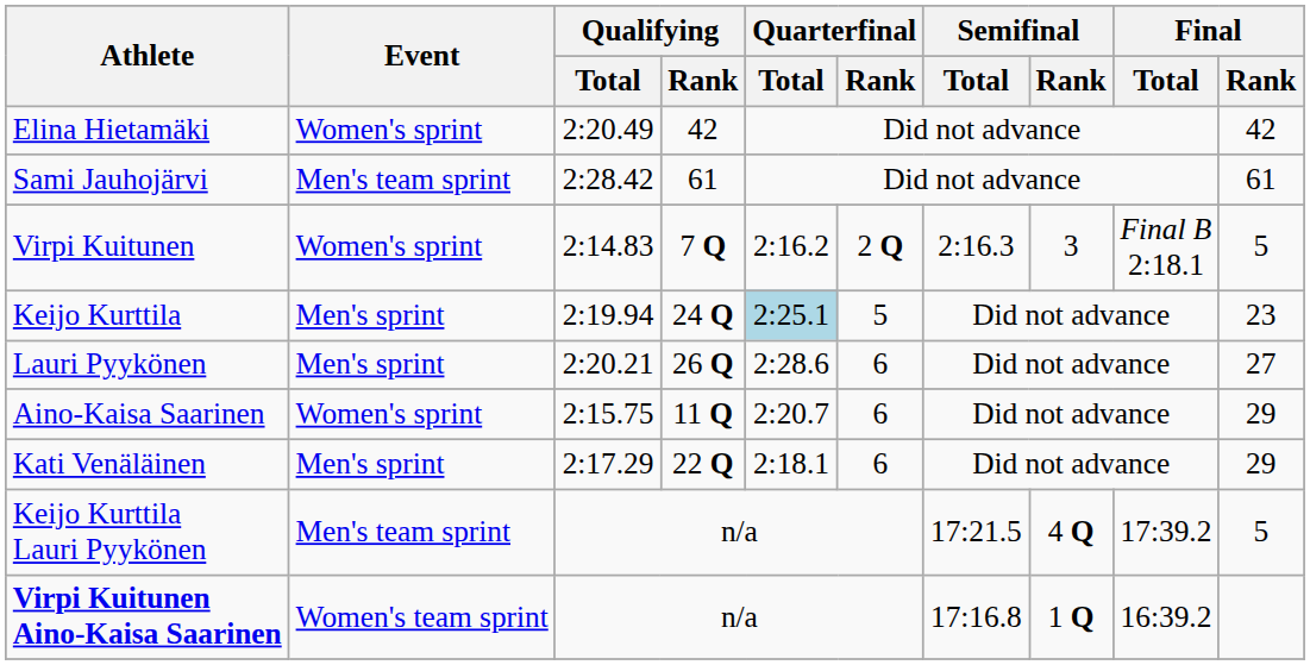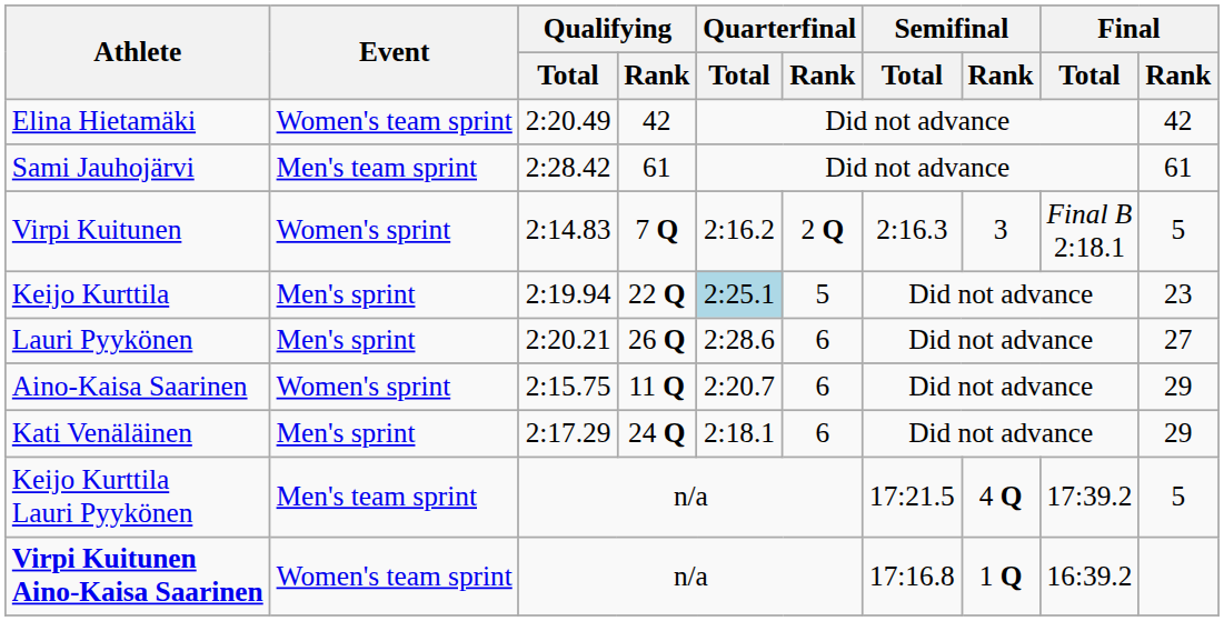 <table class="wikitable" style="font-size:90%">
 <tr>
 <th rowspan="2">Athlete</th>
 <th rowspan="2">Event</th>
 <th colspan="2">Qualifying</th>
 <th colspan="2">Quarterfinal</th>
 <th colspan="2">Semifinal</th>
 <th colspan="2">Final</th>
 </tr>
 <tr>
 <th>Total</th>
 <th>Rank</th>
 <th>Total</th>
 <th>Rank</th>
 <th>Total</th>
 <th>Rank</th>
 <th>Total</th>
 <th>Rank</th>
 </tr>
 <tr>
 <td><a href='#'>Elina Hietamäki</a></td>
-<td><a href='#'>Women's sprint</a></td>
+<td><a href='#'>Women's team sprint</a></td>
 <td align="center">2:20.49</td>
 <td align="center">42</td>
 <td colspan=5 align="center">Did not advance</td>
 <td align="center">42</td>
 </tr>
 <tr>
 <td><a href='#'>Sami Jauhojärvi</a></td>
 <td><a href='#'>Men's team sprint</a></td>
 <td align="center">2:28.42</td>
 <td align="center">61</td>
 <td colspan=5 align="center">Did not advance</td>
 <td align="center">61</td>
 </tr>
 <tr>
 <td><a href='#'>Virpi Kuitunen</a></td>
 <td><a href='#'>Women's sprint</a></td>
 <td align="center">2:14.83</td>
 <td align="center">7 <strong>Q</strong></td>
 <td align="center">2:16.2</td>
 <td align="center">2 <strong>Q</strong></td>
 <td align="center">2:16.3</td>
 <td align="center">3</td>
 <td align="center"><em>Final B</em> <br> 2:18.1</td>
 <td align="center">5</td>
 </tr>
 <tr>
 <td><a href='#'>Keijo Kurttila</a></td>
 <td><a href='#'>Men's sprint</a></td>
 <td align="center">2:19.94</td>
-<td align="center">24 <strong>Q</strong></td>
+<td align="center">22 <strong>Q</strong></td>
 <td align="center" style="background: lightblue;">2:25.1</td>
 <td align="center">5</td>
 <td colspan=3 align="center">Did not advance</td>
 <td align="center">23</td>
 </tr>
 <tr>
 <td><a href='#'>Lauri Pyykönen</a></td>
 <td><a href='#'>Men's sprint</a></td>
 <td align="center">2:20.21</td>
 <td align="center">26 <strong>Q</strong></td>
 <td align="center">2:28.6</td>
 <td align="center">6</td>
 <td colspan=3 align="center">Did not advance</td>
 <td align="center">27</td>
 </tr>
 <tr>
 <td><a href='#'>Aino-Kaisa Saarinen</a></td>
 <td><a href='#'>Women's sprint</a></td>
 <td align="center">2:15.75</td>
 <td align="center">11 <strong>Q</strong></td>
 <td align="center">2:20.7</td>
 <td align="center">6</td>
 <td colspan=3 align="center">Did not advance</td>
 <td align="center">29</td>
 </tr>
 <tr>
 <td><a href='#'>Kati Venäläinen</a></td>
 <td><a href='#'>Men's sprint</a></td>
 <td align="center">2:17.29</td>
-<td align="center">22 <strong>Q</strong></td>
+<td align="center">24 <strong>Q</strong></td>
 <td align="center">2:18.1</td>
 <td align="center">6</td>
 <td colspan=3 align="center">Did not advance</td>
 <td align="center">29</td>
 </tr>
 <tr>
 <td><a href='#'>Keijo Kurttila</a><br><a href='#'>Lauri Pyykönen</a></td>
 <td><a href='#'>Men's team sprint</a></td>
 <td colspan=4 align="center">n/a</td>
 <td align="center">17:21.5</td>
 <td align="center">4 <strong>Q</strong></td>
 <td align="center">17:39.2</td>
 <td align="center">5</td>
 </tr>
 <tr>
 <td><strong><a href='#'>Virpi Kuitunen</a><br><a href='#'>Aino-Kaisa Saarinen</a></strong></td>
 <td><a href='#'>Women's team sprint</a></td>
 <td colspan=4 align="center">n/a</td>
 <td align="center">17:16.8</td>
 <td align="center">1 <strong>Q</strong></td>
 <td align="center">16:39.2</td>
 <td align="center"></td>
 </tr>
 </table>
